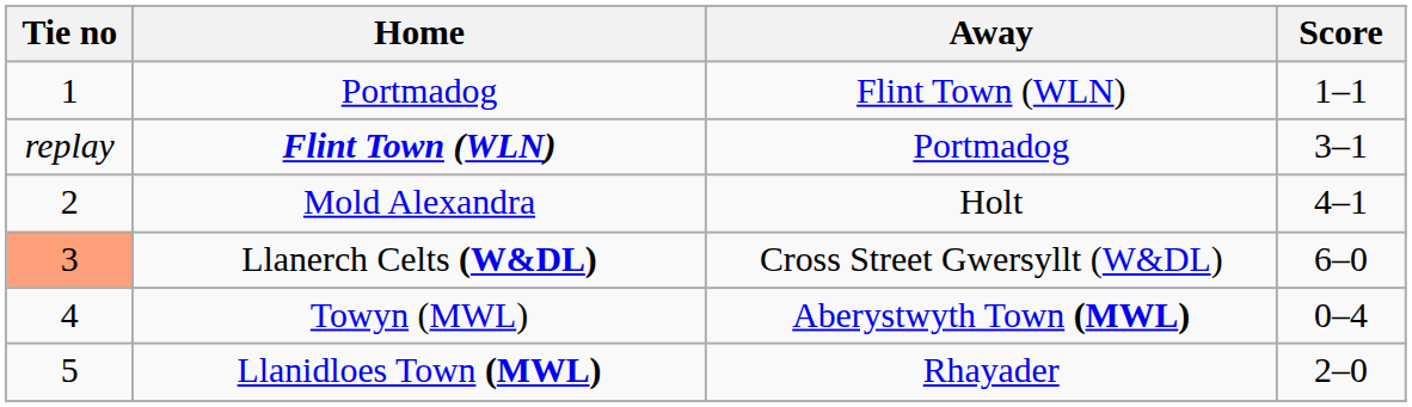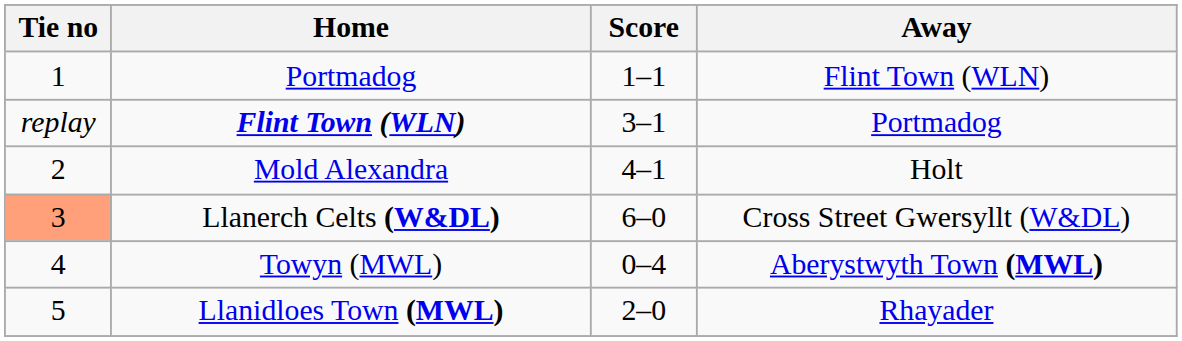 <table class="wikitable" style="text-align:center">
 <tr>
 <th width=50>Tie no</th>
 <th width=250>Home</th>
+<th width=50>Score</th>
 <th width=250>Away</th>
-<th width=50>Score</th>
 </tr>
 <tr>
 <td>1</td>
 <td><a href='#'>Portmadog</a></td>
+<td>1–1</td>
 <td><a href='#'>Flint Town</a> (<a href='#'>WLN</a>)</td>
-<td>1–1</td>
 </tr>
 <tr>
 <td><em>replay</em></td>
 <td><strong><em><a href='#'>Flint Town</a><strong> (<a href='#'>WLN</a>)<em></td>
+<td></em>3–1<em></td>
 <td></em><a href='#'>Portmadog</a><em></td>
-<td></em>3–1<em></td>
 </tr>
 <tr>
 <td>2</td>
 <td></strong><a href='#'>Mold Alexandra</a><strong></td>
+<td>4–1</td>
 <td>Holt</td>
-<td>4–1</td>
 </tr>
 <tr>
 <td style="background: lightsalmon;">3</td>
 <td></strong>Llanerch Celts<strong> (<a href='#'>W&DL</a>)</td>
+<td>6–0</td>
 <td>Cross Street Gwersyllt (<a href='#'>W&DL</a>)</td>
-<td>6–0</td>
 </tr>
 <tr>
 <td>4</td>
 <td><a href='#'>Towyn</a> (<a href='#'>MWL</a>)</td>
+<td>0–4</td>
 <td></strong><a href='#'>Aberystwyth Town</a><strong> (<a href='#'>MWL</a>)</td>
-<td>0–4</td>
 </tr>
 <tr>
 <td>5</td>
 <td></strong><a href='#'>Llanidloes Town</a><strong> (<a href='#'>MWL</a>)</td>
+<td>2–0</td>
 <td><a href='#'>Rhayader</a></td>
-<td>2–0</td>
 </tr>
 </table>
